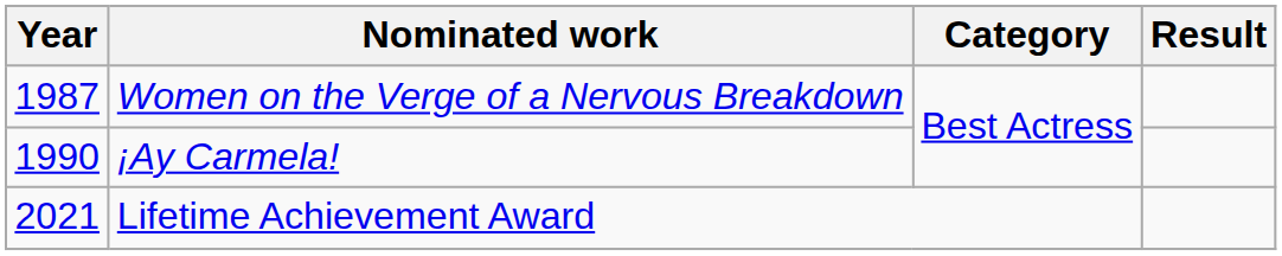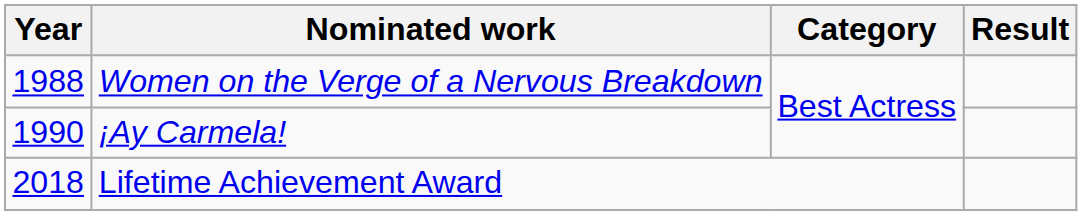 <table class="wikitable sortable">
 <tr>
 <th>Year</th>
 <th>Nominated work</th>
 <th>Category</th>
 <th>Result</th>
 </tr>
 <tr>
-<td><a href='#'>1987</a></td>
+<td><a href='#'>1988</a></td>
 <td><em><a href='#'>Women on the Verge of a Nervous Breakdown</a></em></td>
 <td rowspan="2"><a href='#'>Best Actress</a></td>
 <td></td>
 </tr>
 <tr>
 <td><a href='#'>1990</a></td>
 <td><em><a href='#'>¡Ay Carmela!</a></em></td>
 <td></td>
 </tr>
 <tr>
-<td><a href='#'>2021</a></td>
+<td><a href='#'>2018</a></td>
 <td colspan="2"><a href='#'>Lifetime Achievement Award</a></td>
 <td></td>
 </tr>
 </table>
